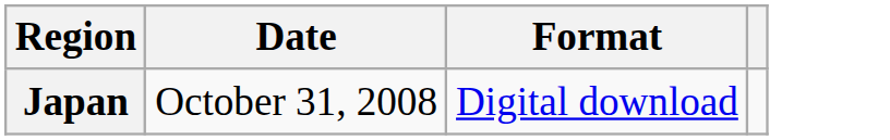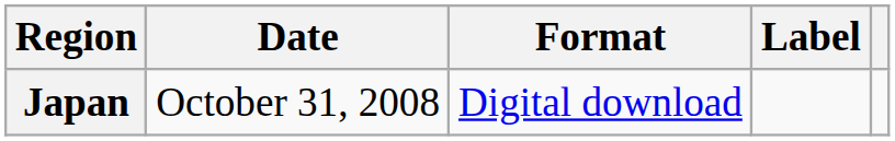 <table class="wikitable plainrowheaders">
 <tr>
 <th>Region</th>
 <th>Date</th>
 <th>Format</th>
+<th>Label</th>
 <th></th>
 </tr>
 <tr>
 <th scope="row">Japan</th>
 <td>October 31, 2008</td>
 <td><a href='#'>Digital download</a></td>
 <td></td>
+<td></td>
 </tr>
 </table>
